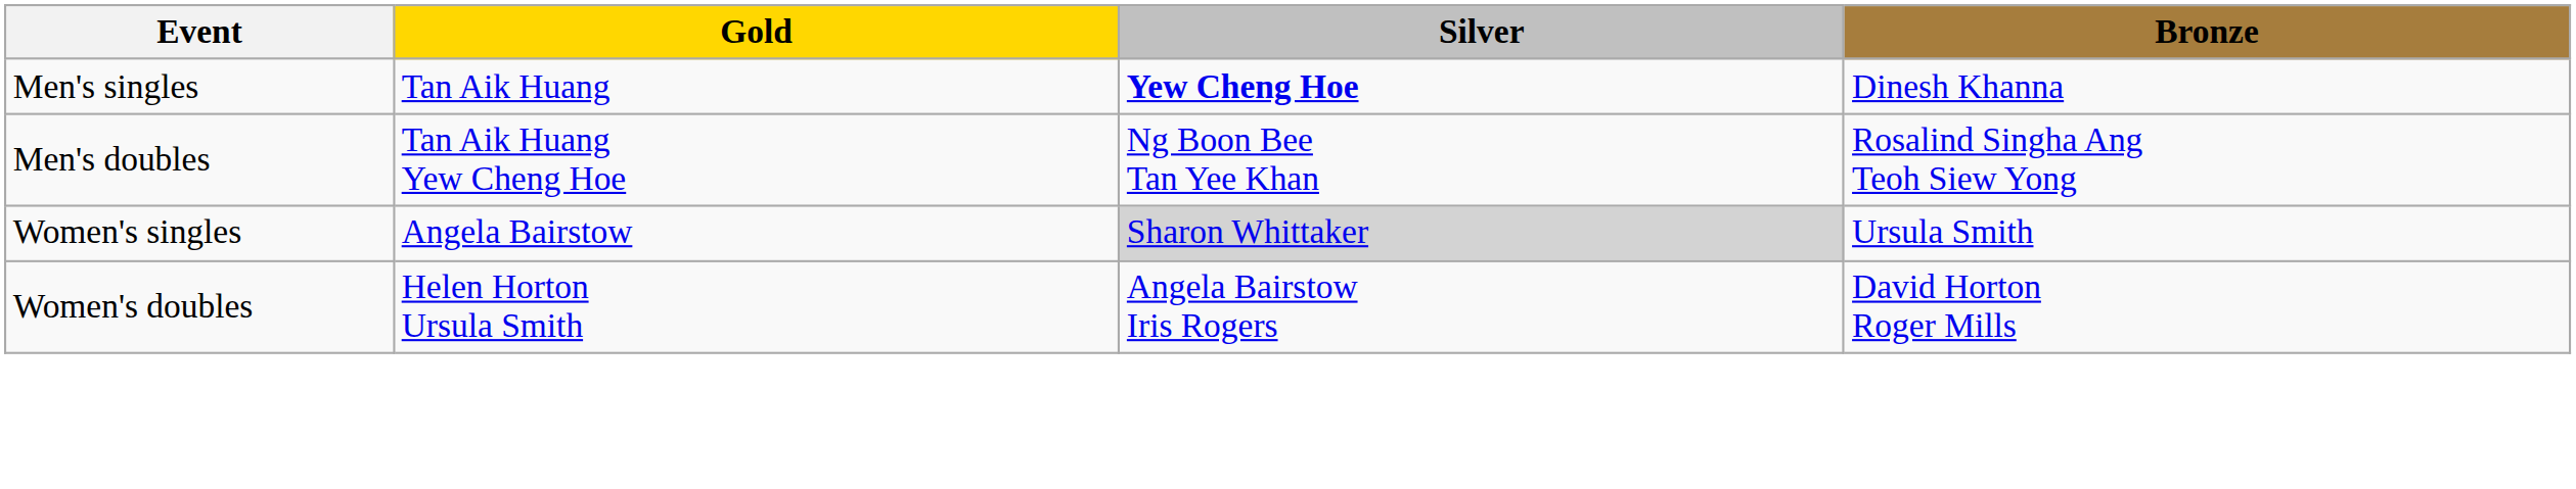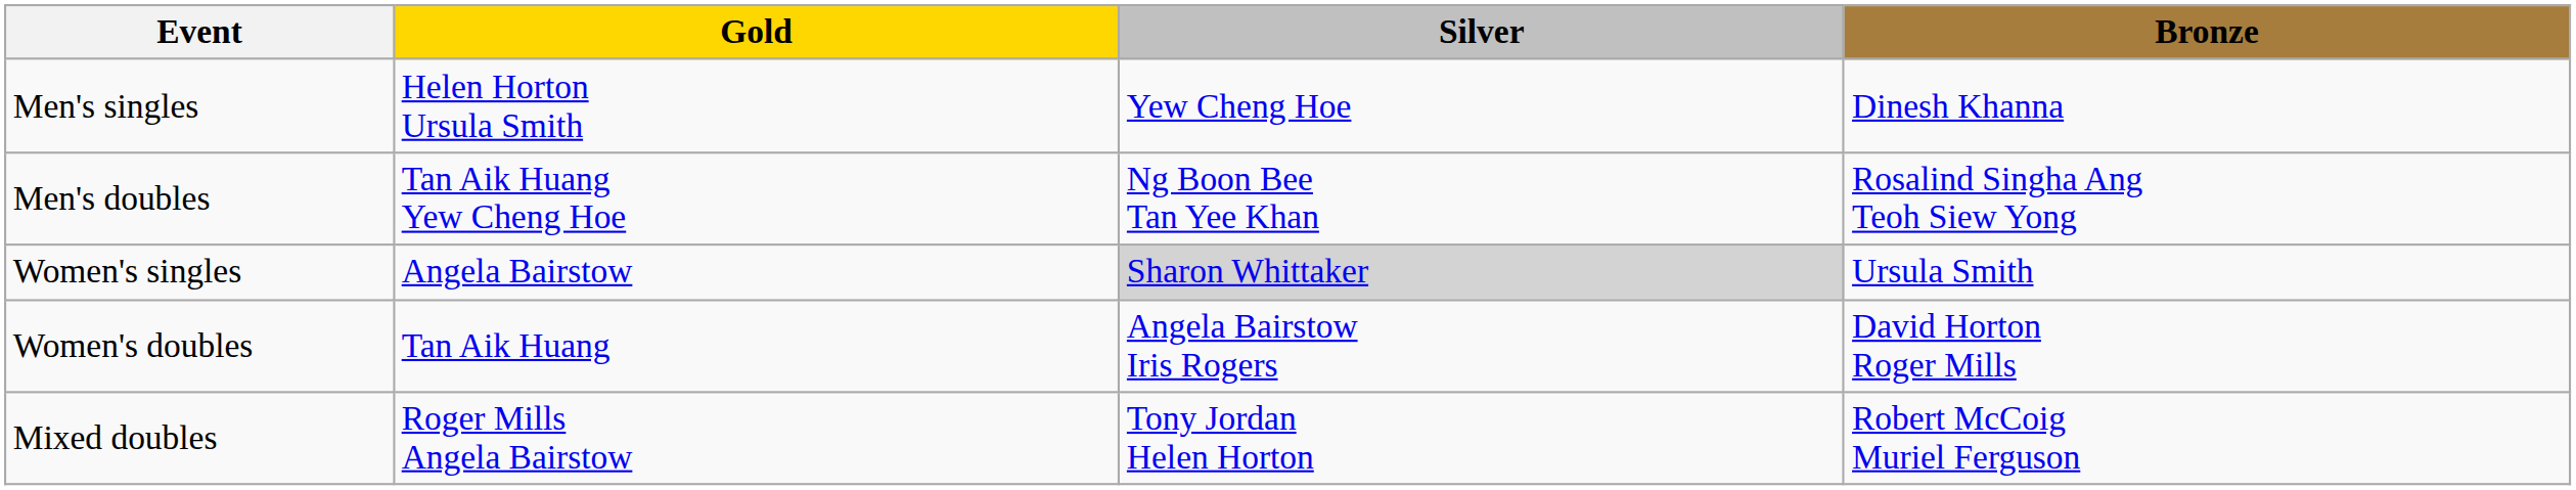 <table class="wikitable" style="width:95%;">
 <tr>
 <th style="width:15%;"><strong>Event</strong></th>
 <th style="background:gold; width:28%;">Gold</th>
 <th style="background:silver; width:28%;">Silver</th>
 <th style="background:#a67d3d; width:28%;">Bronze</th>
 </tr>
 <tr>
 <td>Men's singles</td>
-<td> <a href='#'>Tan Aik Huang</a></td>
-<td><strong> <a href='#'>Yew Cheng Hoe</a></strong></td>
+<td> <a href='#'>Helen Horton</a> <br>  <a href='#'>Ursula Smith</a></td>
+<td> <a href='#'>Yew Cheng Hoe</a></td>
 <td> <a href='#'>Dinesh Khanna</a></td>
 </tr>
 <tr>
 <td>Men's doubles</td>
 <td> <a href='#'>Tan Aik Huang</a> <br> <a href='#'>Yew Cheng Hoe</a></td>
 <td> <a href='#'>Ng Boon Bee</a> <br> <a href='#'>Tan Yee Khan</a></td>
 <td> <a href='#'>Rosalind Singha Ang</a> <br> <a href='#'>Teoh Siew Yong</a></td>
 </tr>
 <tr>
 <td>Women's singles</td>
 <td> <a href='#'>Angela Bairstow</a></td>
 <td style="background: lightgrey;"> <a href='#'>Sharon Whittaker</a></td>
 <td> <a href='#'>Ursula Smith</a></td>
 </tr>
 <tr>
 <td>Women's doubles</td>
-<td> <a href='#'>Helen Horton</a> <br>  <a href='#'>Ursula Smith</a></td>
+<td> <a href='#'>Tan Aik Huang</a></td>
 <td> <a href='#'>Angela Bairstow</a> <br> <a href='#'>Iris Rogers</a></td>
 <td> <a href='#'>David Horton</a> <br>  <a href='#'>Roger Mills</a></td>
 </tr>
+<tr>
+<td>Mixed doubles</td>
+<td> <a href='#'>Roger Mills</a> <br>  <a href='#'>Angela Bairstow</a></td>
+<td> <a href='#'>Tony Jordan</a> <br>  <a href='#'>Helen Horton</a></td>
+<td> <a href='#'>Robert McCoig</a> <br>  <a href='#'>Muriel Ferguson</a></td>
+</tr>
 </table>
